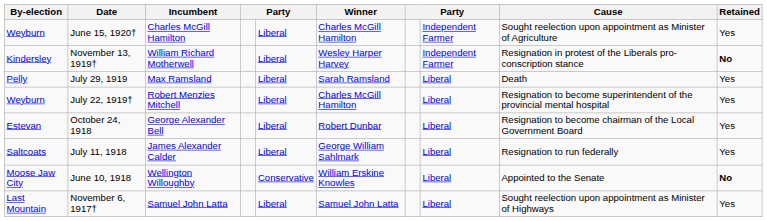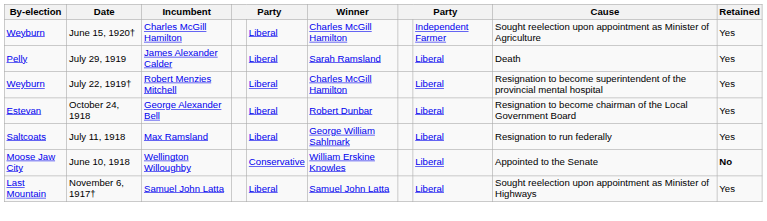 <table class=wikitable style="width:100%">
 <tr>
 <th>By-election</th>
 <th>Date</th>
 <th>Incumbent</th>
 <th colspan=2>Party</th>
 <th>Winner</th>
 <th colspan=2>Party</th>
 <th>Cause</th>
 <th>Retained</th>
 </tr>
 <tr>
 <td><a href='#'>Weyburn</a></td>
 <td>June 15, 1920†</td>
 <td><a href='#'>Charles McGill Hamilton</a></td>
 <td>    </td>
 <td><a href='#'>Liberal</a></td>
 <td><a href='#'>Charles McGill Hamilton</a></td>
 <td>    </td>
 <td><a href='#'>Independent Farmer</a></td>
 <td>Sought reelection upon appointment as Minister of Agriculture</td>
 <td>Yes</td>
 </tr>
 <tr>
-<td><a href='#'>Kindersley</a></td>
-<td>November 13, 1919†</td>
-<td><a href='#'>William Richard Motherwell</a></td>
-<td>    </td>
-<td><a href='#'>Liberal</a></td>
-<td><a href='#'>Wesley Harper Harvey</a></td>
-<td>    </td>
-<td><a href='#'>Independent Farmer</a></td>
-<td>Resignation in protest of the Liberals pro-conscription stance</td>
-<td><strong>No</strong></td>
-</tr>
-<tr>
 <td><a href='#'>Pelly</a></td>
 <td>July 29, 1919</td>
-<td><a href='#'>Max Ramsland</a></td>
+<td><a href='#'>James Alexander Calder</a></td>
 <td>    </td>
 <td><a href='#'>Liberal</a></td>
 <td><a href='#'>Sarah Ramsland</a></td>
 <td>    </td>
 <td><a href='#'>Liberal</a></td>
 <td>Death</td>
 <td>Yes</td>
 </tr>
 <tr>
 <td><a href='#'>Weyburn</a></td>
 <td>July 22, 1919†</td>
 <td><a href='#'>Robert Menzies Mitchell</a></td>
 <td>    </td>
 <td><a href='#'>Liberal</a></td>
 <td><a href='#'>Charles McGill Hamilton</a></td>
 <td>    </td>
 <td><a href='#'>Liberal</a></td>
 <td>Resignation to become superintendent of the provincial mental hospital</td>
 <td>Yes</td>
 </tr>
 <tr>
 <td><a href='#'>Estevan</a></td>
 <td>October 24, 1918</td>
 <td><a href='#'>George Alexander Bell</a></td>
 <td>    </td>
 <td><a href='#'>Liberal</a></td>
 <td><a href='#'>Robert Dunbar</a></td>
 <td>    </td>
 <td><a href='#'>Liberal</a></td>
 <td>Resignation to become chairman of the Local Government Board</td>
 <td>Yes</td>
 </tr>
 <tr>
 <td><a href='#'>Saltcoats</a></td>
 <td>July 11, 1918</td>
-<td><a href='#'>James Alexander Calder</a></td>
+<td><a href='#'>Max Ramsland</a></td>
 <td>    </td>
 <td><a href='#'>Liberal</a></td>
 <td><a href='#'>George William Sahlmark</a></td>
 <td>    </td>
 <td><a href='#'>Liberal</a></td>
 <td>Resignation to run federally</td>
 <td>Yes</td>
 </tr>
 <tr>
 <td><a href='#'>Moose Jaw City</a></td>
 <td>June 10, 1918</td>
 <td><a href='#'>Wellington Willoughby</a></td>
 <td>    </td>
 <td><a href='#'>Conservative</a></td>
 <td><a href='#'>William Erskine Knowles</a></td>
 <td>    </td>
 <td><a href='#'>Liberal</a></td>
 <td>Appointed to the Senate</td>
 <td><strong>No</strong></td>
 </tr>
 <tr>
 <td><a href='#'>Last Mountain</a></td>
 <td>November 6, 1917†</td>
 <td><a href='#'>Samuel John Latta</a></td>
 <td>    </td>
 <td><a href='#'>Liberal</a></td>
 <td><a href='#'>Samuel John Latta</a></td>
 <td>    </td>
 <td><a href='#'>Liberal</a></td>
 <td>Sought reelection upon appointment as Minister of Highways</td>
 <td>Yes</td>
 </tr>
 </table>
